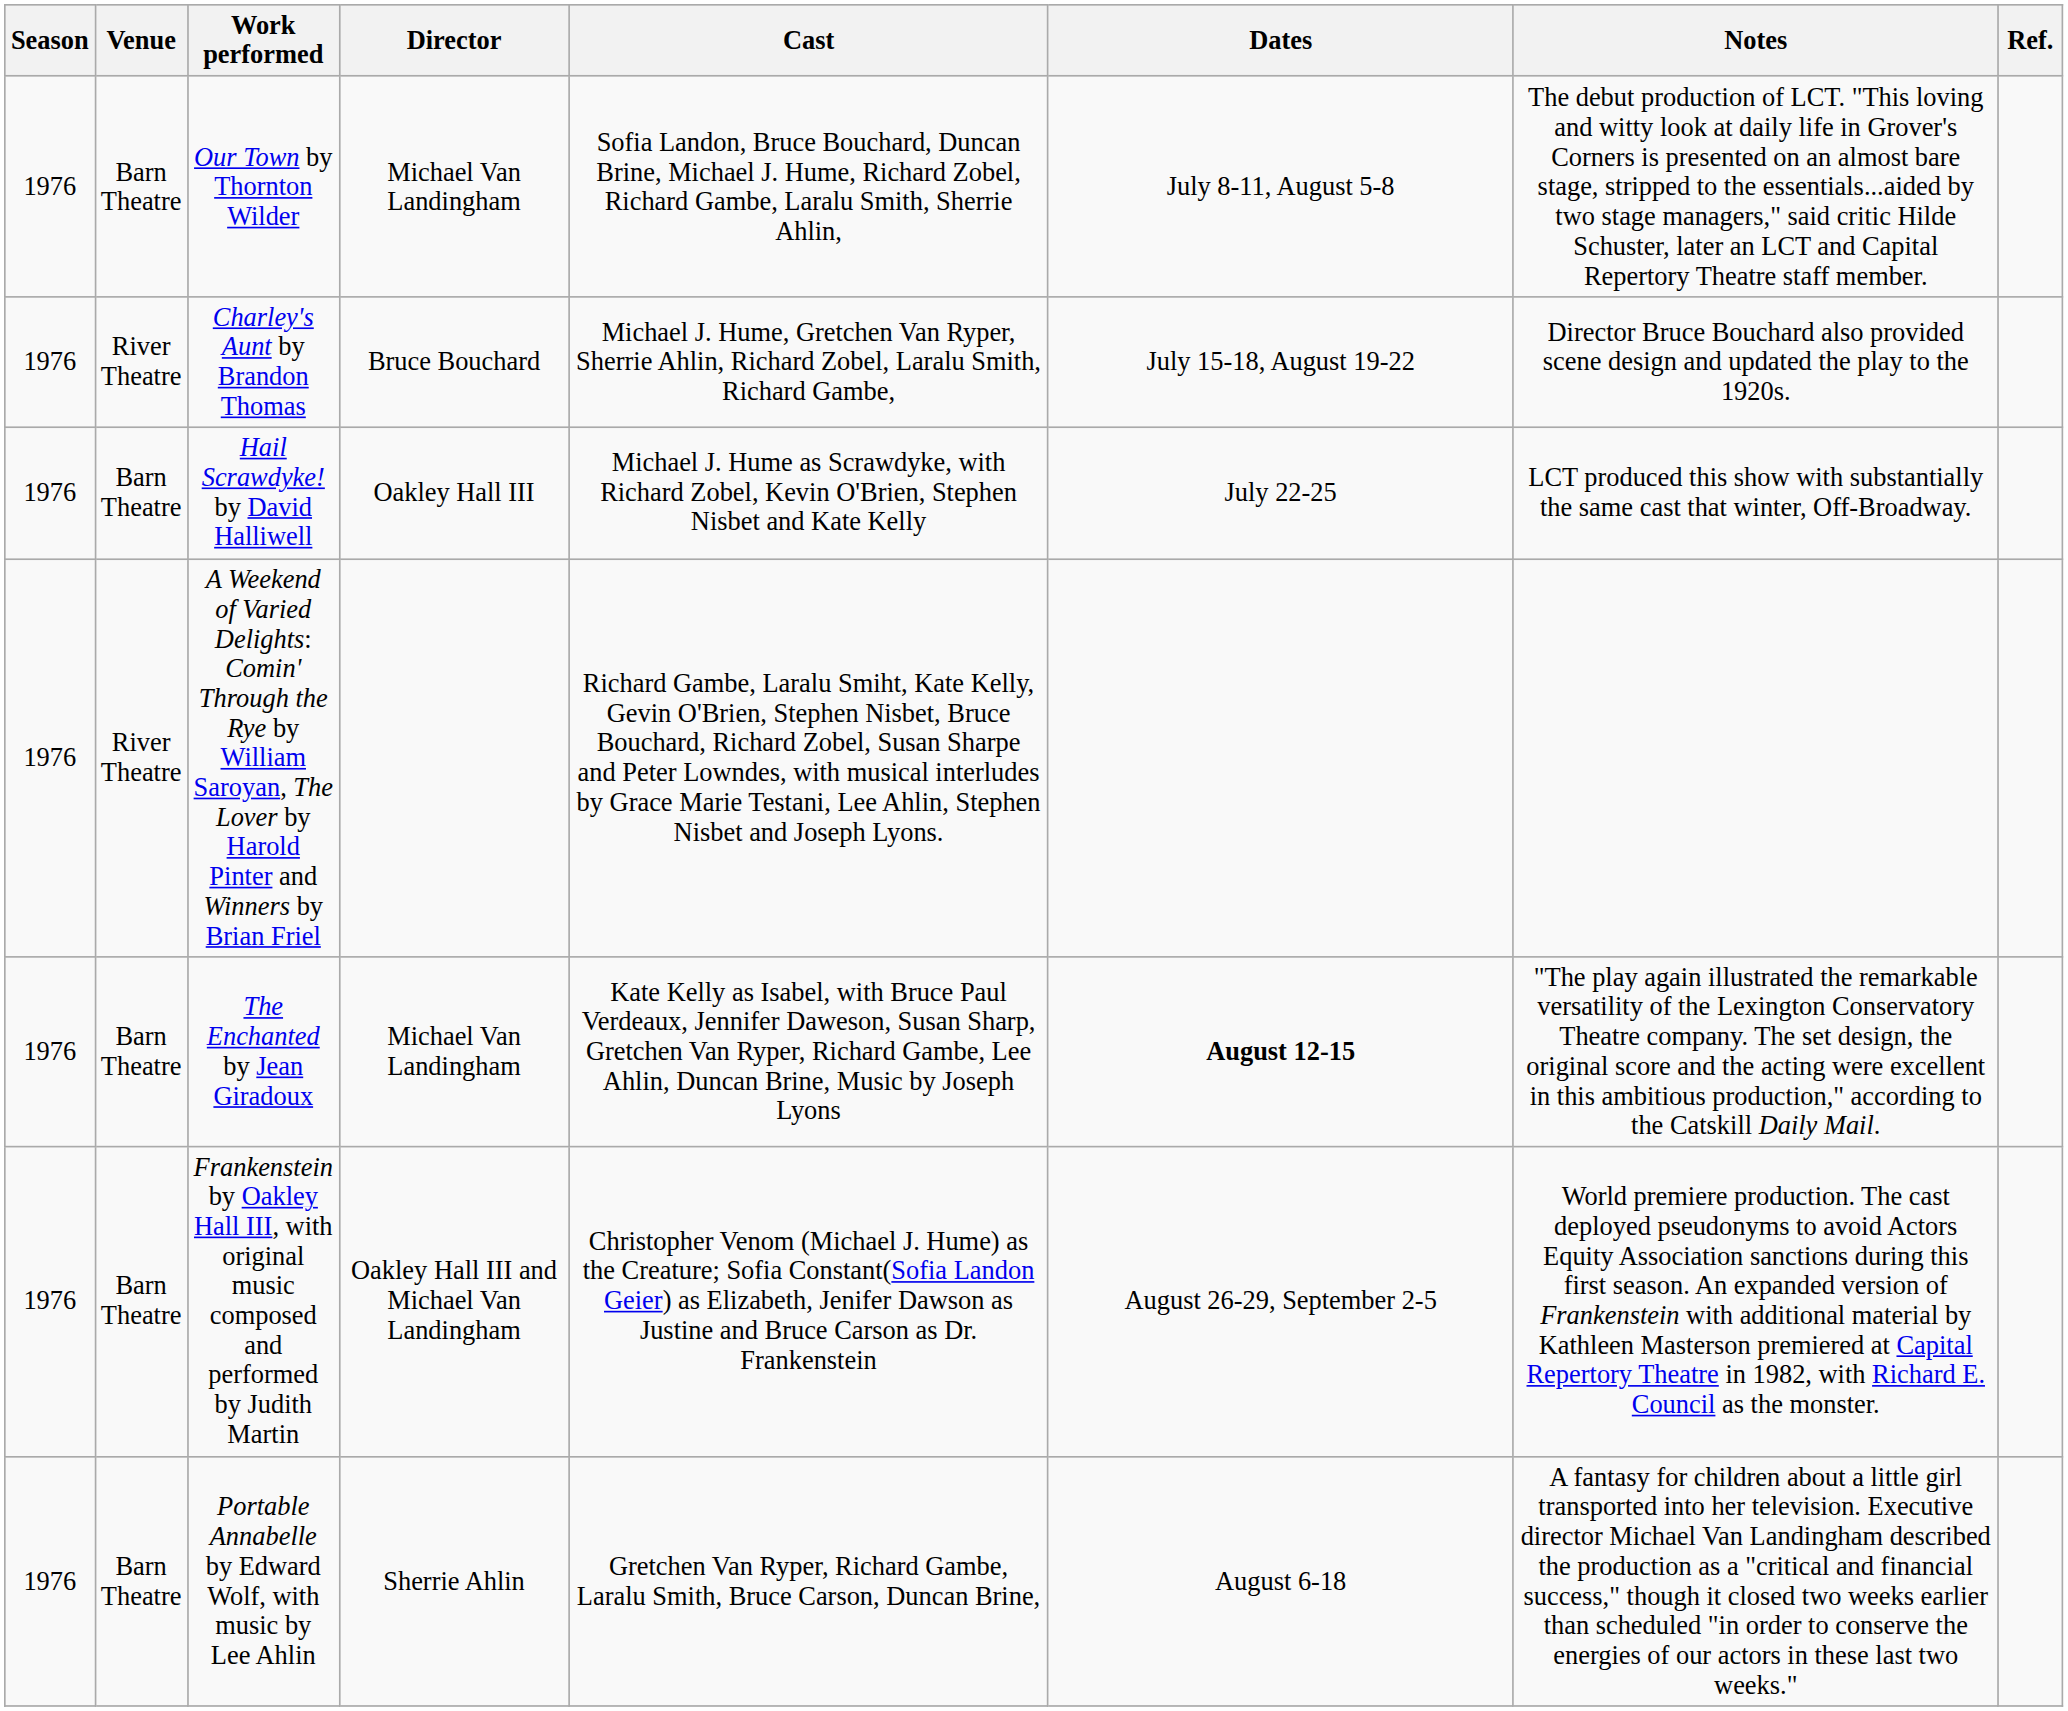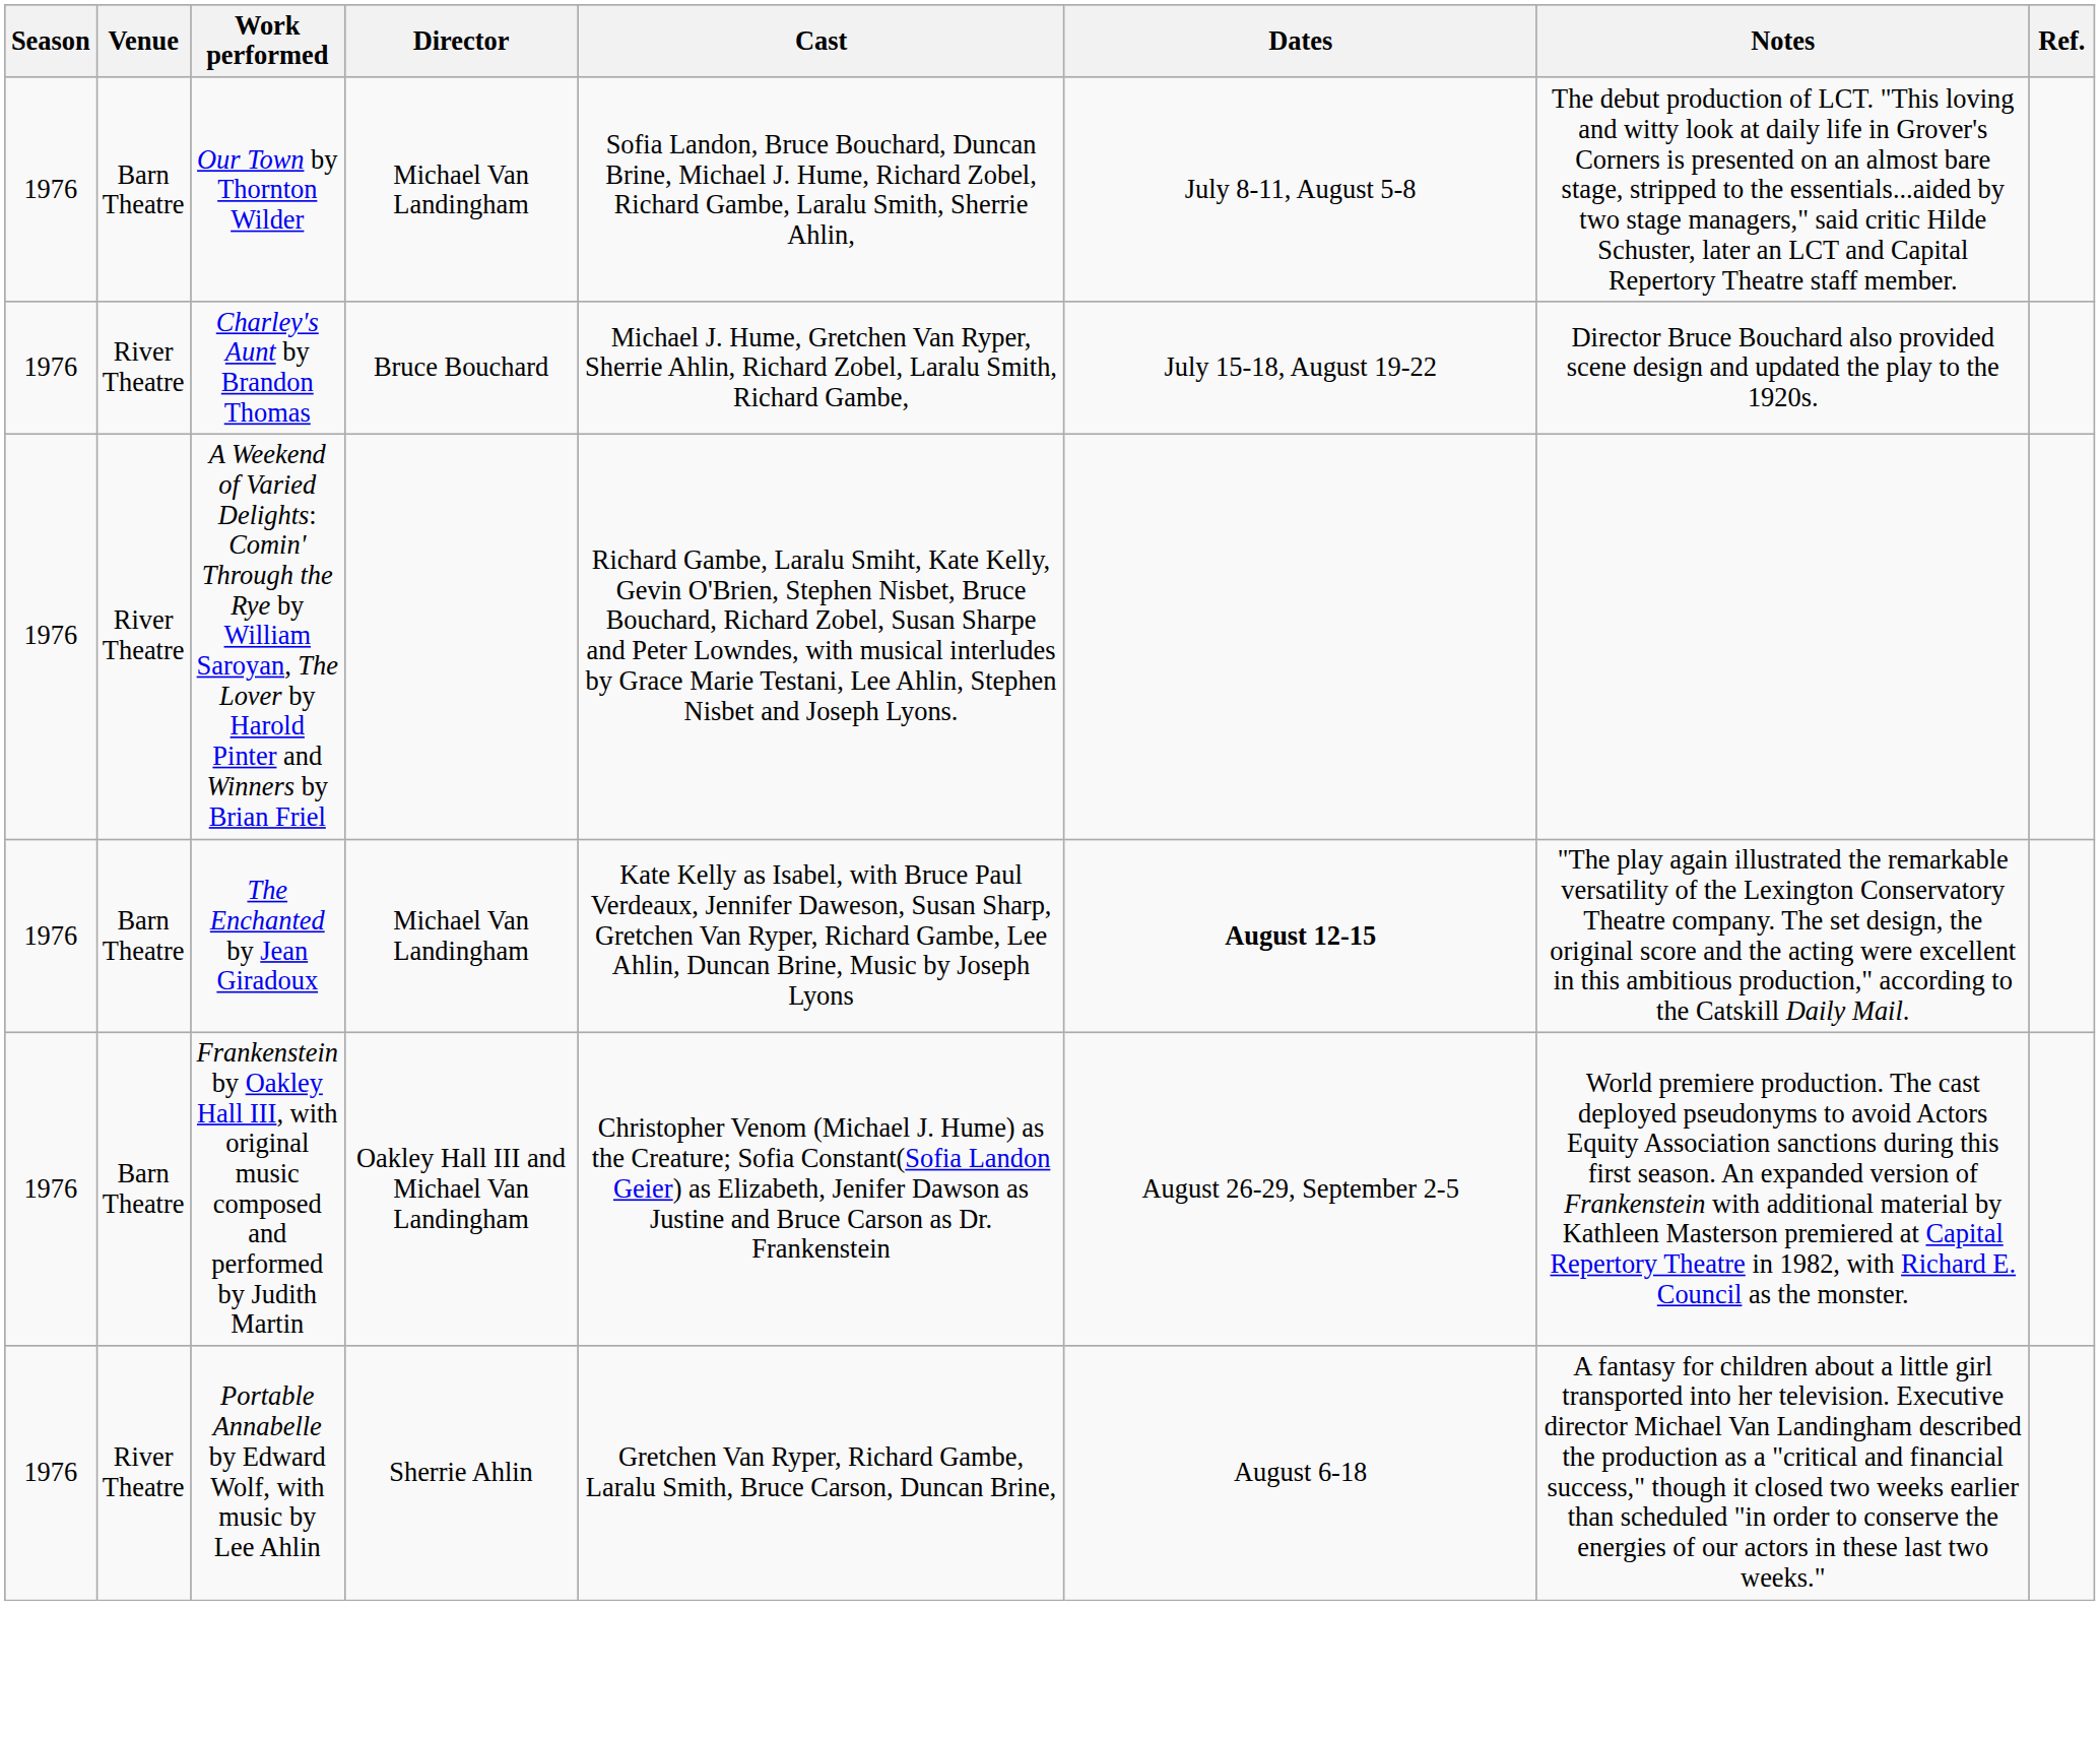 <table class="wikitable mw-collapsible"class="wikitable mw-collapsible" style="text-align:center;">
 <tr>
 <th width="44">Season</th>
 <th width="44">Venue</th>
 <th width="44">Work performed</th>
 <th width="154">Director</th>
 <th width="363" class="unsortable">Cast</th>
 <th width="363" class="unsortable">Dates</th>
 <th width="363" class="unsortable">Notes</th>
 <th width="33" class="unsortable">Ref.</th>
 </tr>
 <tr>
 <td rowspan="1">1976</td>
 <td>Barn Theatre</td>
 <td><em><a href='#'>Our Town</a></em> by <a href='#'>Thornton Wilder</a></td>
 <td>Michael Van Landingham</td>
 <td>Sofia Landon, Bruce Bouchard, Duncan Brine, Michael J. Hume, Richard Zobel, Richard Gambe, Laralu Smith, Sherrie Ahlin,</td>
 <td>July 8-11, August 5-8</td>
 <td>The debut production of LCT. "This loving and witty look at daily life in Grover's Corners is presented on an almost bare stage, stripped to the essentials...aided by two stage managers," said critic Hilde Schuster, later an LCT and Capital Repertory Theatre staff member.</td>
 <td></td>
 </tr>
 <tr>
 <td rowspan="1">1976</td>
 <td>River Theatre</td>
 <td><em><a href='#'>Charley's Aunt</a></em> by <a href='#'>Brandon Thomas</a></td>
 <td>Bruce Bouchard</td>
 <td>Michael J. Hume, Gretchen Van Ryper, Sherrie Ahlin, Richard Zobel, Laralu Smith, Richard Gambe,</td>
 <td>July 15-18, August 19-22</td>
 <td>Director Bruce Bouchard also provided scene design and updated the play to the 1920s.</td>
 <td></td>
 </tr>
 <tr>
 <td rowspan="1">1976</td>
-<td>Barn Theatre</td>
-<td><em><a href='#'>Hail Scrawdyke!</a></em> by <a href='#'>David Halliwell</a></td>
-<td>Oakley Hall III</td>
-<td>Michael J. Hume as Scrawdyke, with Richard Zobel, Kevin O'Brien, Stephen Nisbet and Kate Kelly</td>
-<td>July 22-25</td>
-<td>LCT produced this show with substantially the same cast that winter, Off-Broadway.</td>
-<td></td>
-</tr>
-<tr>
-<td rowspan="1">1976</td>
 <td>River Theatre</td>
 <td><em>A Weekend of Varied Delights</em>: <em>Comin' Through the Rye</em> by <a href='#'>William Saroyan</a>, <em>The Lover</em> by <a href='#'>Harold Pinter</a> and <em>Winners</em> by <a href='#'>Brian Friel</a></td>
 <td></td>
 <td>Richard Gambe, Laralu Smiht, Kate Kelly, Gevin O'Brien, Stephen Nisbet, Bruce Bouchard, Richard Zobel, Susan Sharpe and Peter Lowndes, with musical interludes by Grace Marie Testani, Lee Ahlin, Stephen Nisbet and Joseph Lyons.</td>
 <td></td>
 <td></td>
 </tr>
 <tr>
 <td rowspan="1">1976</td>
 <td>Barn Theatre</td>
 <td><a href='#'><em>The Enchanted</em></a> by <a href='#'>Jean Giradoux</a></td>
 <td>Michael Van Landingham</td>
 <td>Kate Kelly as Isabel, with Bruce Paul Verdeaux, Jennifer Daweson, Susan Sharp, Gretchen Van Ryper, Richard Gambe, Lee Ahlin, Duncan Brine, Music by Joseph Lyons</td>
 <td><strong>August 12-15</strong></td>
 <td>"The play again illustrated the remarkable versatility of the Lexington Conservatory Theatre company. The set design, the original score and the acting were excellent in this ambitious production," according to the Catskill <em>Daily Mail</em>.</td>
 <td></td>
 </tr>
 <tr>
 <td rowspan="1">1976</td>
 <td>Barn Theatre</td>
 <td><em>Frankenstein</em> by <a href='#'>Oakley Hall III</a>, with original music composed and performed by Judith Martin</td>
 <td>Oakley Hall III and Michael Van Landingham</td>
 <td>Christopher Venom (Michael J. Hume) as the Creature; Sofia Constant(<a href='#'>Sofia Landon Geier</a>) as Elizabeth, Jenifer Dawson as Justine and Bruce Carson as Dr. Frankenstein</td>
 <td>August 26-29, September 2-5</td>
 <td>World premiere production. The cast deployed pseudonyms to avoid Actors Equity Association sanctions during this first season. An expanded version of <em>Frankenstein</em> with additional material by Kathleen Masterson premiered at <a href='#'>Capital Repertory Theatre</a> in 1982, with <a href='#'>Richard E. Council</a> as the monster.</td>
 <td></td>
 </tr>
 <tr>
 <td rowspan="1">1976</td>
-<td>Barn Theatre</td>
+<td>River Theatre</td>
 <td><em>Portable Annabelle</em> by Edward Wolf, with music by Lee Ahlin</td>
 <td>Sherrie Ahlin</td>
 <td>Gretchen Van Ryper, Richard Gambe, Laralu Smith, Bruce Carson, Duncan Brine,</td>
 <td>August 6-18</td>
 <td>A fantasy for children about a little girl transported into her television. Executive director Michael Van Landingham described the production as a "critical and financial success," though it closed two weeks earlier than scheduled "in order to conserve the energies of our actors in these last two weeks."</td>
 <td></td>
 </tr>
 </table>
